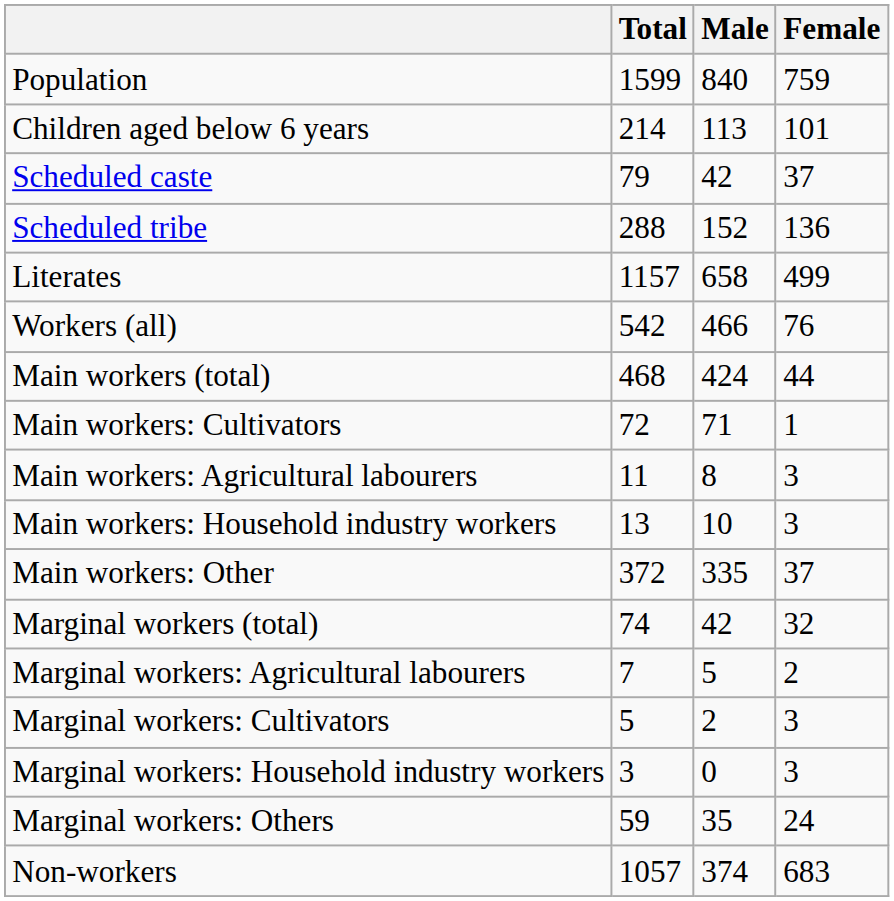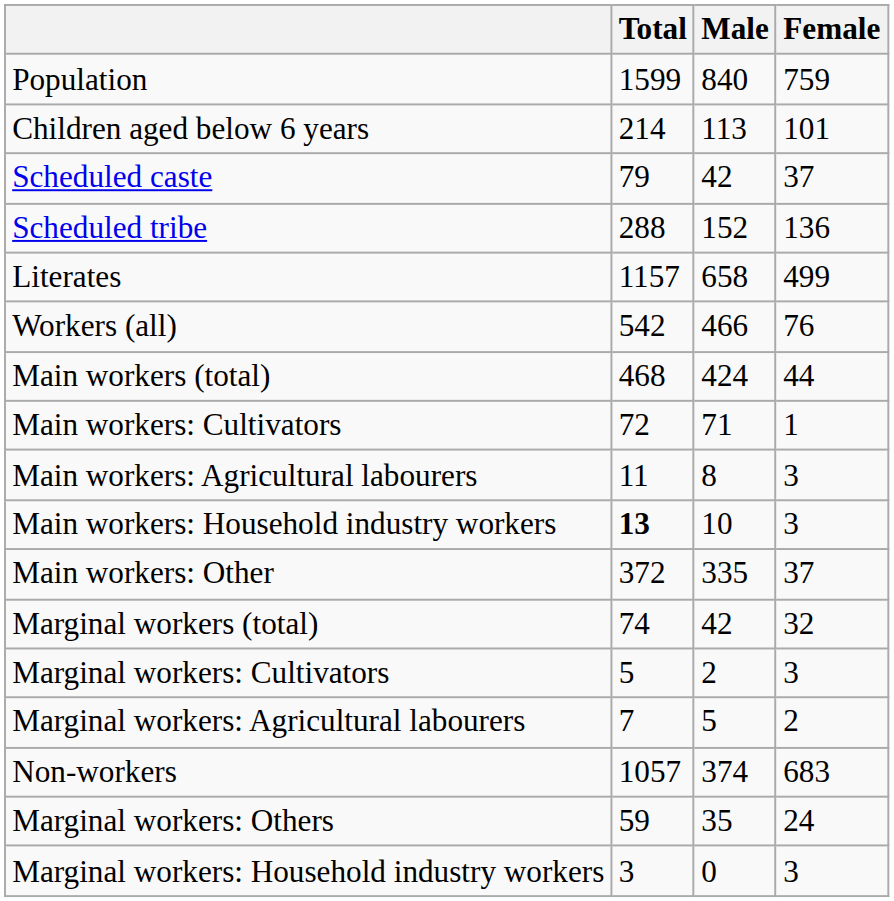 <table class="wikitable sortable">
 <tr>
 <th></th>
 <th>Total</th>
 <th>Male</th>
 <th>Female</th>
 </tr>
 <tr>
 <td>Population</td>
 <td>1599</td>
 <td>840</td>
 <td>759</td>
 </tr>
 <tr>
 <td>Children aged below 6 years</td>
 <td>214</td>
 <td>113</td>
 <td>101</td>
 </tr>
 <tr>
 <td><a href='#'>Scheduled caste</a></td>
 <td>79</td>
 <td>42</td>
 <td>37</td>
 </tr>
 <tr>
 <td><a href='#'>Scheduled tribe</a></td>
 <td>288</td>
 <td>152</td>
 <td>136</td>
 </tr>
 <tr>
 <td>Literates</td>
 <td>1157</td>
 <td>658</td>
 <td>499</td>
 </tr>
 <tr>
 <td>Workers (all)</td>
 <td>542</td>
 <td>466</td>
 <td>76</td>
 </tr>
 <tr>
 <td>Main workers (total)</td>
 <td>468</td>
 <td>424</td>
 <td>44</td>
 </tr>
 <tr>
 <td>Main workers: Cultivators</td>
 <td>72</td>
 <td>71</td>
 <td>1</td>
 </tr>
 <tr>
 <td>Main workers: Agricultural labourers</td>
 <td>11</td>
 <td>8</td>
 <td>3</td>
 </tr>
 <tr>
 <td>Main workers: Household industry workers</td>
-<td>13</td>
+<td><strong>13</strong></td>
 <td>10</td>
 <td>3</td>
 </tr>
 <tr>
 <td>Main workers: Other</td>
 <td>372</td>
 <td>335</td>
 <td>37</td>
 </tr>
 <tr>
 <td>Marginal workers (total)</td>
 <td>74</td>
 <td>42</td>
 <td>32</td>
 </tr>
 <tr>
+<td>Marginal workers: Cultivators</td>
+<td>5</td>
+<td>2</td>
+<td>3</td>
+</tr>
+<tr>
 <td>Marginal workers: Agricultural labourers</td>
 <td>7</td>
 <td>5</td>
 <td>2</td>
 </tr>
 <tr>
-<td>Marginal workers: Cultivators</td>
-<td>5</td>
-<td>2</td>
-<td>3</td>
-</tr>
-<tr>
-<td>Marginal workers: Household industry workers</td>
-<td>3</td>
-<td>0</td>
-<td>3</td>
+<td>Non-workers</td>
+<td>1057</td>
+<td>374</td>
+<td>683</td>
 </tr>
 <tr>
 <td>Marginal workers: Others</td>
 <td>59</td>
 <td>35</td>
 <td>24</td>
 </tr>
 <tr>
-<td>Non-workers</td>
-<td>1057</td>
-<td>374</td>
-<td>683</td>
+<td>Marginal workers: Household industry workers</td>
+<td>3</td>
+<td>0</td>
+<td>3</td>
 </tr>
 </table>
